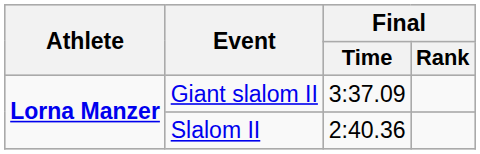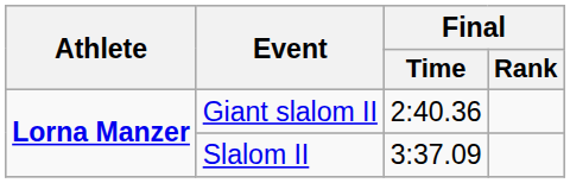 <table class="wikitable" style="font-size:90%">
 <tr>
 <th rowspan=2>Athlete</th>
 <th rowspan=2>Event</th>
 <th colspan=2>Final</th>
 </tr>
 <tr style="font-size:95%">
 <th>Time</th>
 <th>Rank</th>
 </tr>
 <tr align=center>
 <td align=left rowspan=2><strong><a href='#'>Lorna Manzer</a></strong></td>
 <td align=left><a href='#'>Giant slalom II</a></td>
-<td>3:37.09</td>
+<td>2:40.36</td>
 <td></td>
 </tr>
 <tr align=center>
 <td align=left><a href='#'>Slalom II</a></td>
-<td>2:40.36</td>
+<td>3:37.09</td>
 <td></td>
 </tr>
 </table>
